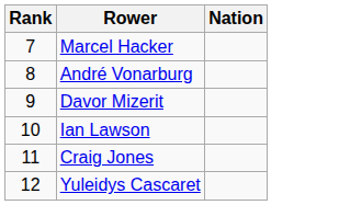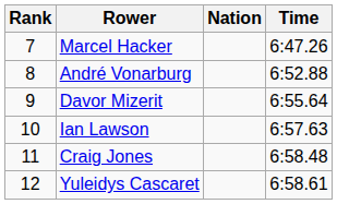 <table class="wikitable sortable" style="text-align:center">
 <tr>
 <th>Rank</th>
 <th>Rower</th>
 <th>Nation</th>
+<th>Time</th>
 </tr>
 <tr>
 <td>7</td>
 <td align=left><a href='#'>Marcel Hacker</a></td>
 <td align=left></td>
+<td>6:47.26</td>
 </tr>
 <tr>
 <td>8</td>
 <td align=left><a href='#'>André Vonarburg</a></td>
 <td align=left></td>
+<td>6:52.88</td>
 </tr>
 <tr>
 <td>9</td>
 <td align=left><a href='#'>Davor Mizerit</a></td>
 <td align=left></td>
+<td>6:55.64</td>
 </tr>
 <tr>
 <td>10</td>
 <td align=left><a href='#'>Ian Lawson</a></td>
 <td align=left></td>
+<td>6:57.63</td>
 </tr>
 <tr>
 <td>11</td>
 <td align=left><a href='#'>Craig Jones</a></td>
 <td align=left></td>
+<td>6:58.48</td>
 </tr>
 <tr>
 <td>12</td>
 <td align=left><a href='#'>Yuleidys Cascaret</a></td>
 <td align=left></td>
+<td>6:58.61</td>
 </tr>
 </table>
